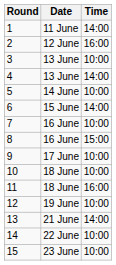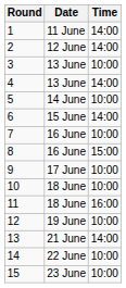 <table class="wikitable">
 <tr>
 <th>Round</th>
 <th>Date</th>
 <th>Time</th>
 </tr>
 <tr>
 <td>1</td>
 <td>11 June</td>
 <td>14:00</td>
 </tr>
 <tr>
 <td>2</td>
 <td>12 June</td>
-<td>16:00</td>
+<td>14:00</td>
 </tr>
 <tr>
 <td>3</td>
 <td>13 June</td>
 <td>10:00</td>
 </tr>
 <tr>
 <td>4</td>
 <td>13 June</td>
 <td>14:00</td>
 </tr>
 <tr>
 <td>5</td>
 <td>14 June</td>
 <td>10:00</td>
 </tr>
 <tr>
 <td>6</td>
 <td>15 June</td>
 <td>14:00</td>
 </tr>
 <tr>
 <td>7</td>
 <td>16 June</td>
 <td>10:00</td>
 </tr>
 <tr>
 <td>8</td>
 <td>16 June</td>
 <td>15:00</td>
 </tr>
 <tr>
 <td>9</td>
 <td>17 June</td>
 <td>10:00</td>
 </tr>
 <tr>
 <td>10</td>
 <td>18 June</td>
 <td>10:00</td>
 </tr>
 <tr>
 <td>11</td>
 <td>18 June</td>
 <td>16:00</td>
 </tr>
 <tr>
 <td>12</td>
 <td>19 June</td>
 <td>10:00</td>
 </tr>
 <tr>
 <td>13</td>
 <td>21 June</td>
 <td>14:00</td>
 </tr>
 <tr>
 <td>14</td>
 <td>22 June</td>
 <td>10:00</td>
 </tr>
 <tr>
 <td>15</td>
 <td>23 June</td>
 <td>10:00</td>
 </tr>
 </table>
